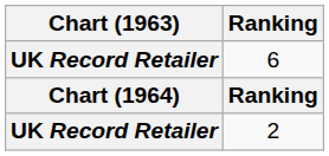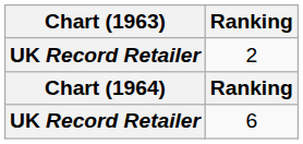 <table class="wikitable plainrowheaders" style="text-align:center">
 <tr>
 <th scope="col">Chart (1963)</th>
 <th scope="col">Ranking</th>
 </tr>
 <tr>
 <th scope="row">UK <em>Record Retailer</em></th>
-<td align="center">6</td>
+<td align="center">2</td>
 </tr>
 <tr>
 <th scope="col">Chart (1964)</th>
 <th scope="col">Ranking</th>
 </tr>
 <tr>
 <th scope="row">UK <em>Record Retailer</em></th>
-<td align="center">2</td>
+<td align="center">6</td>
 </tr>
 </table>
